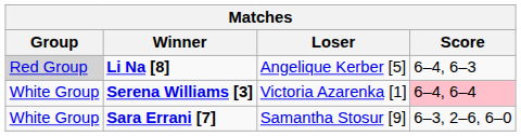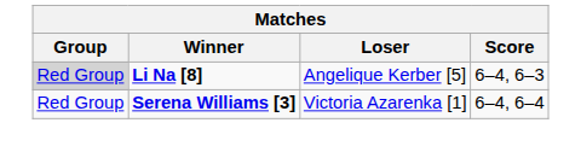 <table class="wikitable collapsible uncollapsed" style="margin:1em auto;">
 <tr>
 <th colspan=4>Matches</th>
 </tr>
 <tr>
 <th>Group</th>
 <th>Winner</th>
 <th>Loser</th>
 <th>Score</th>
 </tr>
 <tr align=left>
 <td style="background: lightgrey;"><a href='#'>Red Group</a></td>
 <td><strong> <a href='#'>Li Na</a> [8]</strong></td>
 <td> <a href='#'>Angelique Kerber</a> [5]</td>
 <td>6–4, 6–3</td>
 </tr>
 <tr align=left>
-<td><a href='#'>White Group</a></td>
+<td><a href='#'>Red Group</a></td>
 <td><strong> <a href='#'>Serena Williams</a> [3]</strong></td>
 <td> <a href='#'>Victoria Azarenka</a> [1]</td>
-<td style="background: pink;">6–4, 6–4</td>
-</tr>
-<tr align=left>
-<td><a href='#'>White Group</a></td>
-<td><strong> <a href='#'>Sara Errani</a> [7]</strong></td>
-<td> <a href='#'>Samantha Stosur</a> [9]</td>
-<td>6–3, 2–6, 6–0</td>
+<td>6–4, 6–4</td>
 </tr>
 </table>
